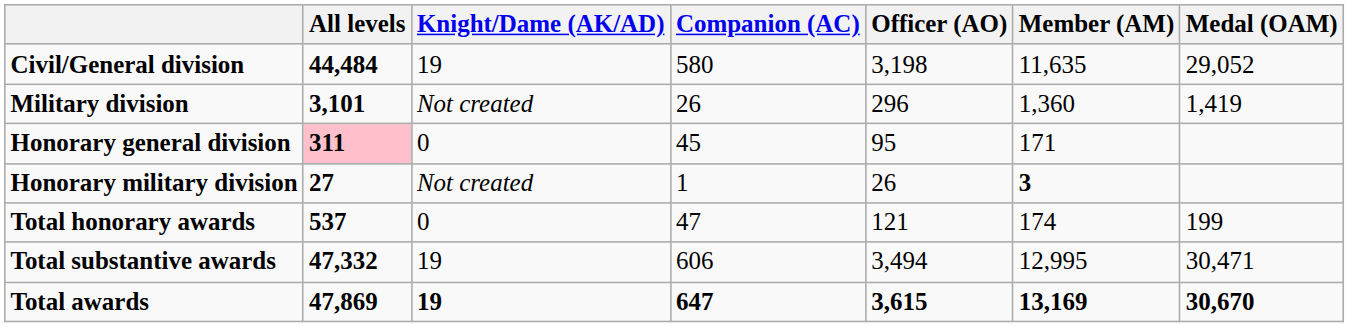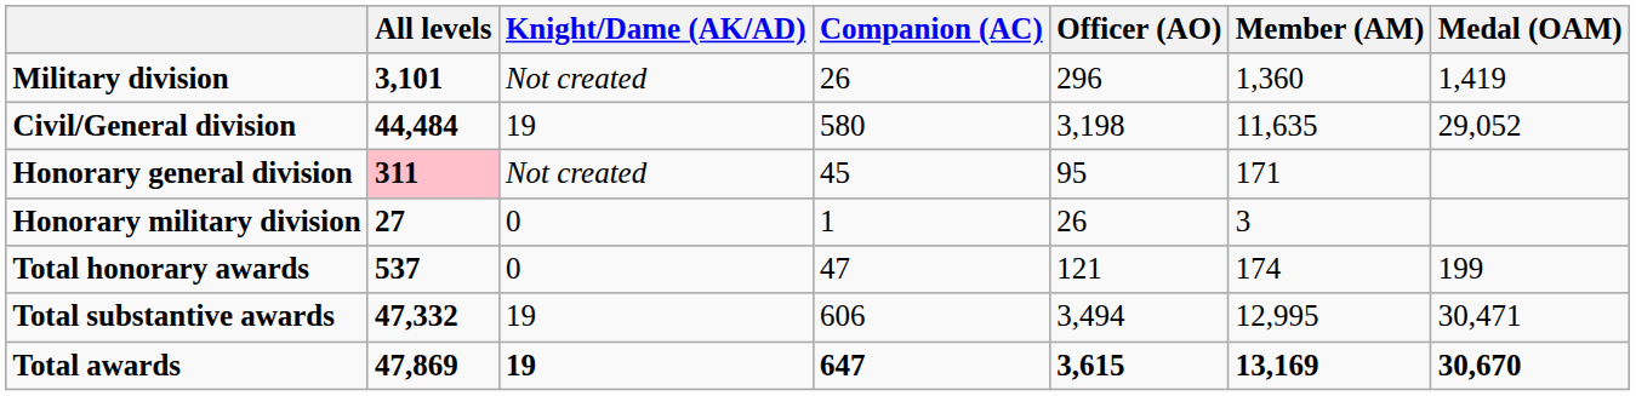 <table class="wikitable">
 <tr>
 <th></th>
 <th>All levels</th>
 <th><a href='#'>Knight/Dame (AK/AD)</a></th>
 <th><a href='#'>Companion (AC)</a></th>
 <th>Officer (AO)</th>
 <th>Member (AM)</th>
 <th>Medal (OAM)</th>
 </tr>
 <tr>
+<td><strong>Military division</strong></td>
+<td><strong>3,101</strong></td>
+<td><em>Not created</em></td>
+<td>26</td>
+<td>296</td>
+<td>1,360</td>
+<td>1,419</td>
+</tr>
+<tr>
 <td><strong>Civil/General division</strong></td>
 <td><strong>44,484</strong></td>
 <td>19</td>
 <td>580</td>
 <td>3,198</td>
 <td>11,635</td>
 <td>29,052</td>
 </tr>
 <tr>
-<td><strong>Military division</strong></td>
-<td><strong>3,101</strong></td>
-<td><em>Not created</em></td>
-<td>26</td>
-<td>296</td>
-<td>1,360</td>
-<td>1,419</td>
-</tr>
-<tr>
 <td><strong>Honorary general division</strong></td>
 <td style="background: pink;"><strong>311</strong></td>
-<td>0</td>
+<td><em>Not created</em></td>
 <td>45</td>
 <td>95</td>
 <td>171</td>
 <td></td>
 </tr>
 <tr>
 <td><strong>Honorary military division</strong></td>
 <td><strong>27</strong></td>
-<td><em>Not created</em></td>
+<td>0</td>
 <td>1</td>
 <td>26</td>
-<td><strong>3</strong></td>
+<td>3</td>
 <td></td>
 </tr>
 <tr>
 <td><strong>Total honorary awards</strong></td>
 <td><strong>537</strong></td>
 <td>0</td>
 <td>47</td>
 <td>121</td>
 <td>174</td>
 <td>199</td>
 </tr>
 <tr>
 <td><strong>Total substantive awards</strong></td>
 <td><strong>47,332</strong></td>
 <td>19</td>
 <td>606</td>
 <td>3,494</td>
 <td>12,995</td>
 <td>30,471</td>
 </tr>
 <tr>
 <td><strong>Total awards</strong></td>
 <td><strong>47,869</strong></td>
 <td><strong>19</strong></td>
 <td><strong>647</strong></td>
 <td><strong>3,615</strong></td>
 <td><strong>13,169</strong></td>
 <td><strong>30,670</strong></td>
 </tr>
 </table>
